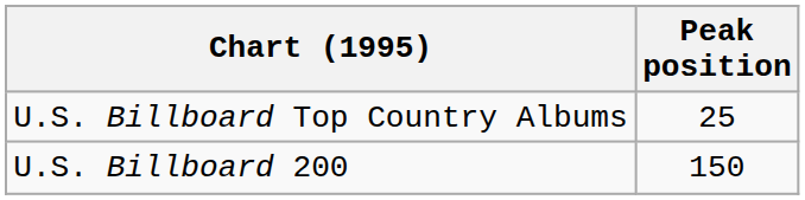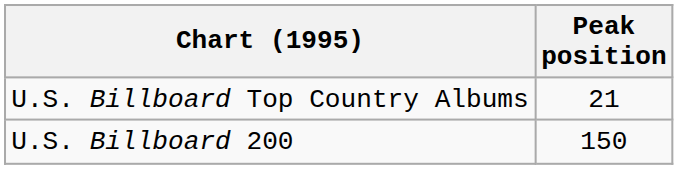 <table class="wikitable">
 <tr>
 <th>Chart (1995)</th>
 <th>Peak<br>position</th>
 </tr>
 <tr>
 <td>U.S. <em>Billboard</em> Top Country Albums</td>
-<td align="center">25</td>
+<td align="center">21</td>
 </tr>
 <tr>
 <td>U.S. <em>Billboard</em> 200</td>
 <td align="center">150</td>
 </tr>
 </table>
